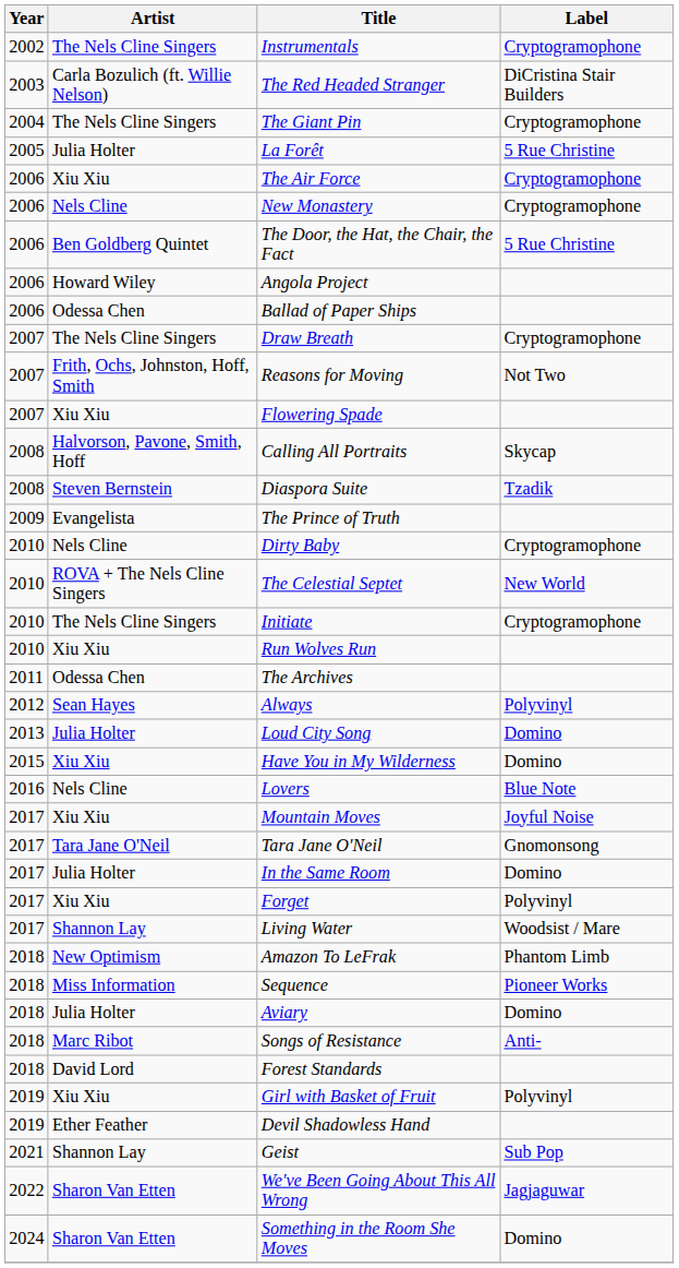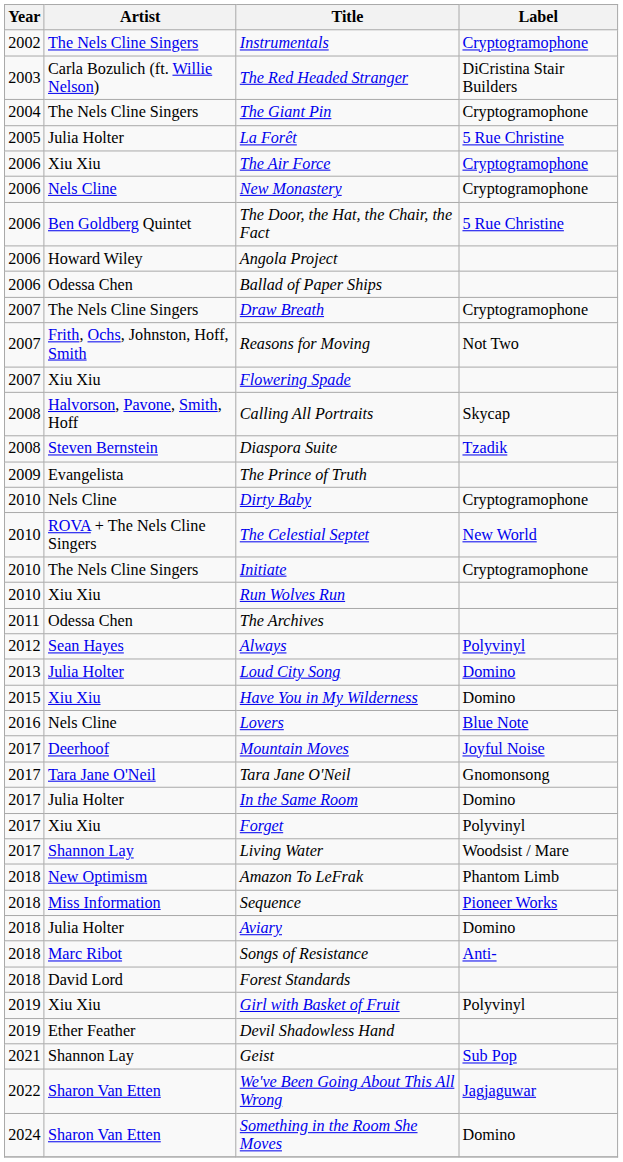 <table class="wikitable sortable">
 <tr>
 <th>Year</th>
 <th>Artist</th>
 <th>Title</th>
 <th>Label</th>
 </tr>
 <tr>
 <td>2002</td>
 <td><a href='#'>The Nels Cline Singers</a></td>
 <td><em><a href='#'>Instrumentals</a></em></td>
 <td><a href='#'>Cryptogramophone</a></td>
 </tr>
 <tr>
 <td>2003</td>
 <td>Carla Bozulich (ft. <a href='#'>Willie Nelson</a>)</td>
 <td><em><a href='#'>The Red Headed Stranger</a></em></td>
 <td>DiCristina Stair Builders</td>
 </tr>
 <tr>
 <td>2004</td>
 <td>The Nels Cline Singers</td>
 <td><em><a href='#'>The Giant Pin</a></em></td>
 <td>Cryptogramophone</td>
 </tr>
 <tr>
 <td>2005</td>
 <td>Julia Holter</td>
 <td><em><a href='#'>La Forêt</a></em></td>
 <td><a href='#'>5 Rue Christine</a></td>
 </tr>
 <tr>
 <td>2006</td>
 <td>Xiu Xiu</td>
 <td><em><a href='#'>The Air Force</a></em></td>
 <td><a href='#'>Cryptogramophone</a></td>
 </tr>
 <tr>
 <td>2006</td>
 <td><a href='#'>Nels Cline</a></td>
 <td><em><a href='#'>New Monastery</a></em></td>
 <td>Cryptogramophone</td>
 </tr>
 <tr>
 <td>2006</td>
 <td><a href='#'>Ben Goldberg</a> Quintet</td>
 <td><em>The Door, the Hat, the Chair, the Fact</em></td>
 <td><a href='#'>5 Rue Christine</a></td>
 </tr>
 <tr>
 <td>2006</td>
 <td>Howard Wiley</td>
 <td><em>Angola Project</em></td>
 <td></td>
 </tr>
 <tr>
 <td>2006</td>
 <td>Odessa Chen</td>
 <td><em>Ballad of Paper Ships</em></td>
 <td></td>
 </tr>
 <tr>
 <td>2007</td>
 <td>The Nels Cline Singers</td>
 <td><em><a href='#'>Draw Breath</a></em></td>
 <td>Cryptogramophone</td>
 </tr>
 <tr>
 <td>2007</td>
 <td><a href='#'>Frith</a>, <a href='#'>Ochs</a>, Johnston, Hoff, <a href='#'>Smith</a></td>
 <td><em>Reasons for Moving</em></td>
 <td>Not Two</td>
 </tr>
 <tr>
 <td>2007</td>
 <td>Xiu Xiu</td>
 <td><em><a href='#'>Flowering Spade</a></em></td>
 <td></td>
 </tr>
 <tr>
 <td>2008</td>
 <td><a href='#'>Halvorson</a>, <a href='#'>Pavone</a>, <a href='#'>Smith</a>, Hoff</td>
 <td><em>Calling All Portraits</em></td>
 <td>Skycap</td>
 </tr>
 <tr>
 <td>2008</td>
 <td><a href='#'>Steven Bernstein</a></td>
 <td><em>Diaspora Suite</em></td>
 <td><a href='#'>Tzadik</a></td>
 </tr>
 <tr>
 <td>2009</td>
 <td>Evangelista</td>
 <td><em>The Prince of Truth</em></td>
 <td></td>
 </tr>
 <tr>
 <td>2010</td>
 <td>Nels Cline</td>
 <td><em><a href='#'>Dirty Baby</a></em></td>
 <td>Cryptogramophone</td>
 </tr>
 <tr>
 <td>2010</td>
 <td><a href='#'>ROVA</a> + The Nels Cline Singers</td>
 <td><em><a href='#'>The Celestial Septet</a></em></td>
 <td><a href='#'>New World</a></td>
 </tr>
 <tr>
 <td>2010</td>
 <td>The Nels Cline Singers</td>
 <td><em><a href='#'>Initiate</a></em></td>
 <td>Cryptogramophone</td>
 </tr>
 <tr>
 <td>2010</td>
 <td>Xiu Xiu</td>
 <td><em><a href='#'>Run Wolves Run</a></em></td>
 <td></td>
 </tr>
 <tr>
 <td>2011</td>
 <td>Odessa Chen</td>
 <td><em>The Archives</em></td>
 <td></td>
 </tr>
 <tr>
 <td>2012</td>
 <td><a href='#'>Sean Hayes</a></td>
 <td><em><a href='#'>Always</a></em></td>
 <td><a href='#'>Polyvinyl</a></td>
 </tr>
 <tr>
 <td>2013</td>
 <td><a href='#'>Julia Holter</a></td>
 <td><em><a href='#'>Loud City Song</a></em></td>
 <td><a href='#'>Domino</a></td>
 </tr>
 <tr>
 <td>2015</td>
 <td><a href='#'>Xiu Xiu</a></td>
 <td><em><a href='#'>Have You in My Wilderness</a></em></td>
 <td>Domino</td>
 </tr>
 <tr>
 <td>2016</td>
 <td>Nels Cline</td>
 <td><em><a href='#'>Lovers</a></em></td>
 <td><a href='#'>Blue Note</a></td>
 </tr>
 <tr>
 <td>2017</td>
-<td>Xiu Xiu</td>
+<td><a href='#'>Deerhoof</a></td>
 <td><em><a href='#'>Mountain Moves</a></em></td>
 <td><a href='#'>Joyful Noise</a></td>
 </tr>
 <tr>
 <td>2017</td>
 <td><a href='#'>Tara Jane O'Neil</a></td>
 <td><em>Tara Jane O'Neil</em></td>
 <td>Gnomonsong</td>
 </tr>
 <tr>
 <td>2017</td>
 <td>Julia Holter</td>
 <td><em><a href='#'>In the Same Room</a></em></td>
 <td>Domino</td>
 </tr>
 <tr>
 <td>2017</td>
 <td>Xiu Xiu</td>
 <td><em><a href='#'>Forget</a></em></td>
 <td>Polyvinyl</td>
 </tr>
 <tr>
 <td>2017</td>
 <td><a href='#'>Shannon Lay</a></td>
 <td><em>Living Water</em></td>
 <td>Woodsist / Mare</td>
 </tr>
 <tr>
 <td>2018</td>
 <td><a href='#'>New Optimism</a></td>
 <td><em>Amazon To LeFrak</em></td>
 <td>Phantom Limb</td>
 </tr>
 <tr>
 <td>2018</td>
 <td><a href='#'>Miss Information</a></td>
 <td><em>Sequence</em></td>
 <td><a href='#'>Pioneer Works</a></td>
 </tr>
 <tr>
 <td>2018</td>
 <td>Julia Holter</td>
 <td><a href='#'><em>Aviary</em></a></td>
 <td>Domino</td>
 </tr>
 <tr>
 <td>2018</td>
 <td><a href='#'>Marc Ribot</a></td>
 <td><em>Songs of Resistance</em></td>
 <td><a href='#'>Anti-</a></td>
 </tr>
 <tr>
 <td>2018</td>
 <td>David Lord</td>
 <td><em>Forest Standards</em></td>
 <td></td>
 </tr>
 <tr>
 <td>2019</td>
 <td>Xiu Xiu</td>
 <td><em><a href='#'>Girl with Basket of Fruit</a></em></td>
 <td>Polyvinyl</td>
 </tr>
 <tr>
 <td>2019</td>
 <td>Ether Feather</td>
 <td><em>Devil Shadowless Hand</em></td>
 <td></td>
 </tr>
 <tr>
 <td>2021</td>
 <td>Shannon Lay</td>
 <td><em>Geist</em></td>
 <td><a href='#'>Sub Pop</a></td>
 </tr>
 <tr>
 <td>2022</td>
 <td><a href='#'>Sharon Van Etten</a></td>
 <td><em><a href='#'>We've Been Going About This All Wrong</a></em></td>
 <td><a href='#'>Jagjaguwar</a></td>
 </tr>
 <tr>
 <td>2024</td>
 <td><a href='#'>Sharon Van Etten</a></td>
 <td><em><a href='#'>Something in the Room She Moves</a></em></td>
 <td>Domino</td>
 </tr>
 <tr>
 </tr>
 </table>
